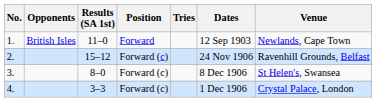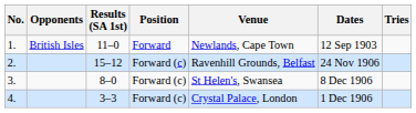 <table class="wikitable sortable">
 <tr>
 <th>No.</th>
 <th>Opponents</th>
 <th>Results<br>(SA 1st)</th>
 <th>Position</th>
+<th>Venue</th>
+<th>Dates</th>
 <th>Tries</th>
-<th>Dates</th>
-<th>Venue</th>
 </tr>
 <tr>
 <td>1.</td>
 <td> <a href='#'>British Isles</a></td>
 <td align="center">11–0</td>
 <td><a href='#'>Forward</a></td>
+<td><a href='#'>Newlands</a>, Cape Town</td>
+<td>12 Sep 1903</td>
 <td></td>
-<td>12 Sep 1903</td>
-<td><a href='#'>Newlands</a>, Cape Town</td>
 </tr>
 <tr style="background: #D0E6FF;">
 <td>2.</td>
 <td></td>
 <td align="center">15–12</td>
 <td>Forward (<a href='#'>c</a>)</td>
+<td>Ravenhill Grounds, <a href='#'>Belfast</a></td>
+<td>24 Nov 1906</td>
 <td></td>
-<td>24 Nov 1906</td>
-<td>Ravenhill Grounds, <a href='#'>Belfast</a></td>
 </tr>
 <tr>
 <td>3.</td>
 <td></td>
 <td align="center">8–0</td>
 <td>Forward (c)</td>
+<td><a href='#'>St Helen's</a>, Swansea</td>
+<td>8 Dec 1906</td>
 <td></td>
-<td>8 Dec 1906</td>
-<td><a href='#'>St Helen's</a>, Swansea</td>
 </tr>
 <tr style="background: #D0E6FF;">
 <td>4.</td>
 <td></td>
 <td align="center">3–3</td>
 <td>Forward (c)</td>
+<td><a href='#'>Crystal Palace</a>, London</td>
+<td>1 Dec 1906</td>
 <td></td>
-<td>1 Dec 1906</td>
-<td><a href='#'>Crystal Palace</a>, London</td>
 </tr>
 </table>
